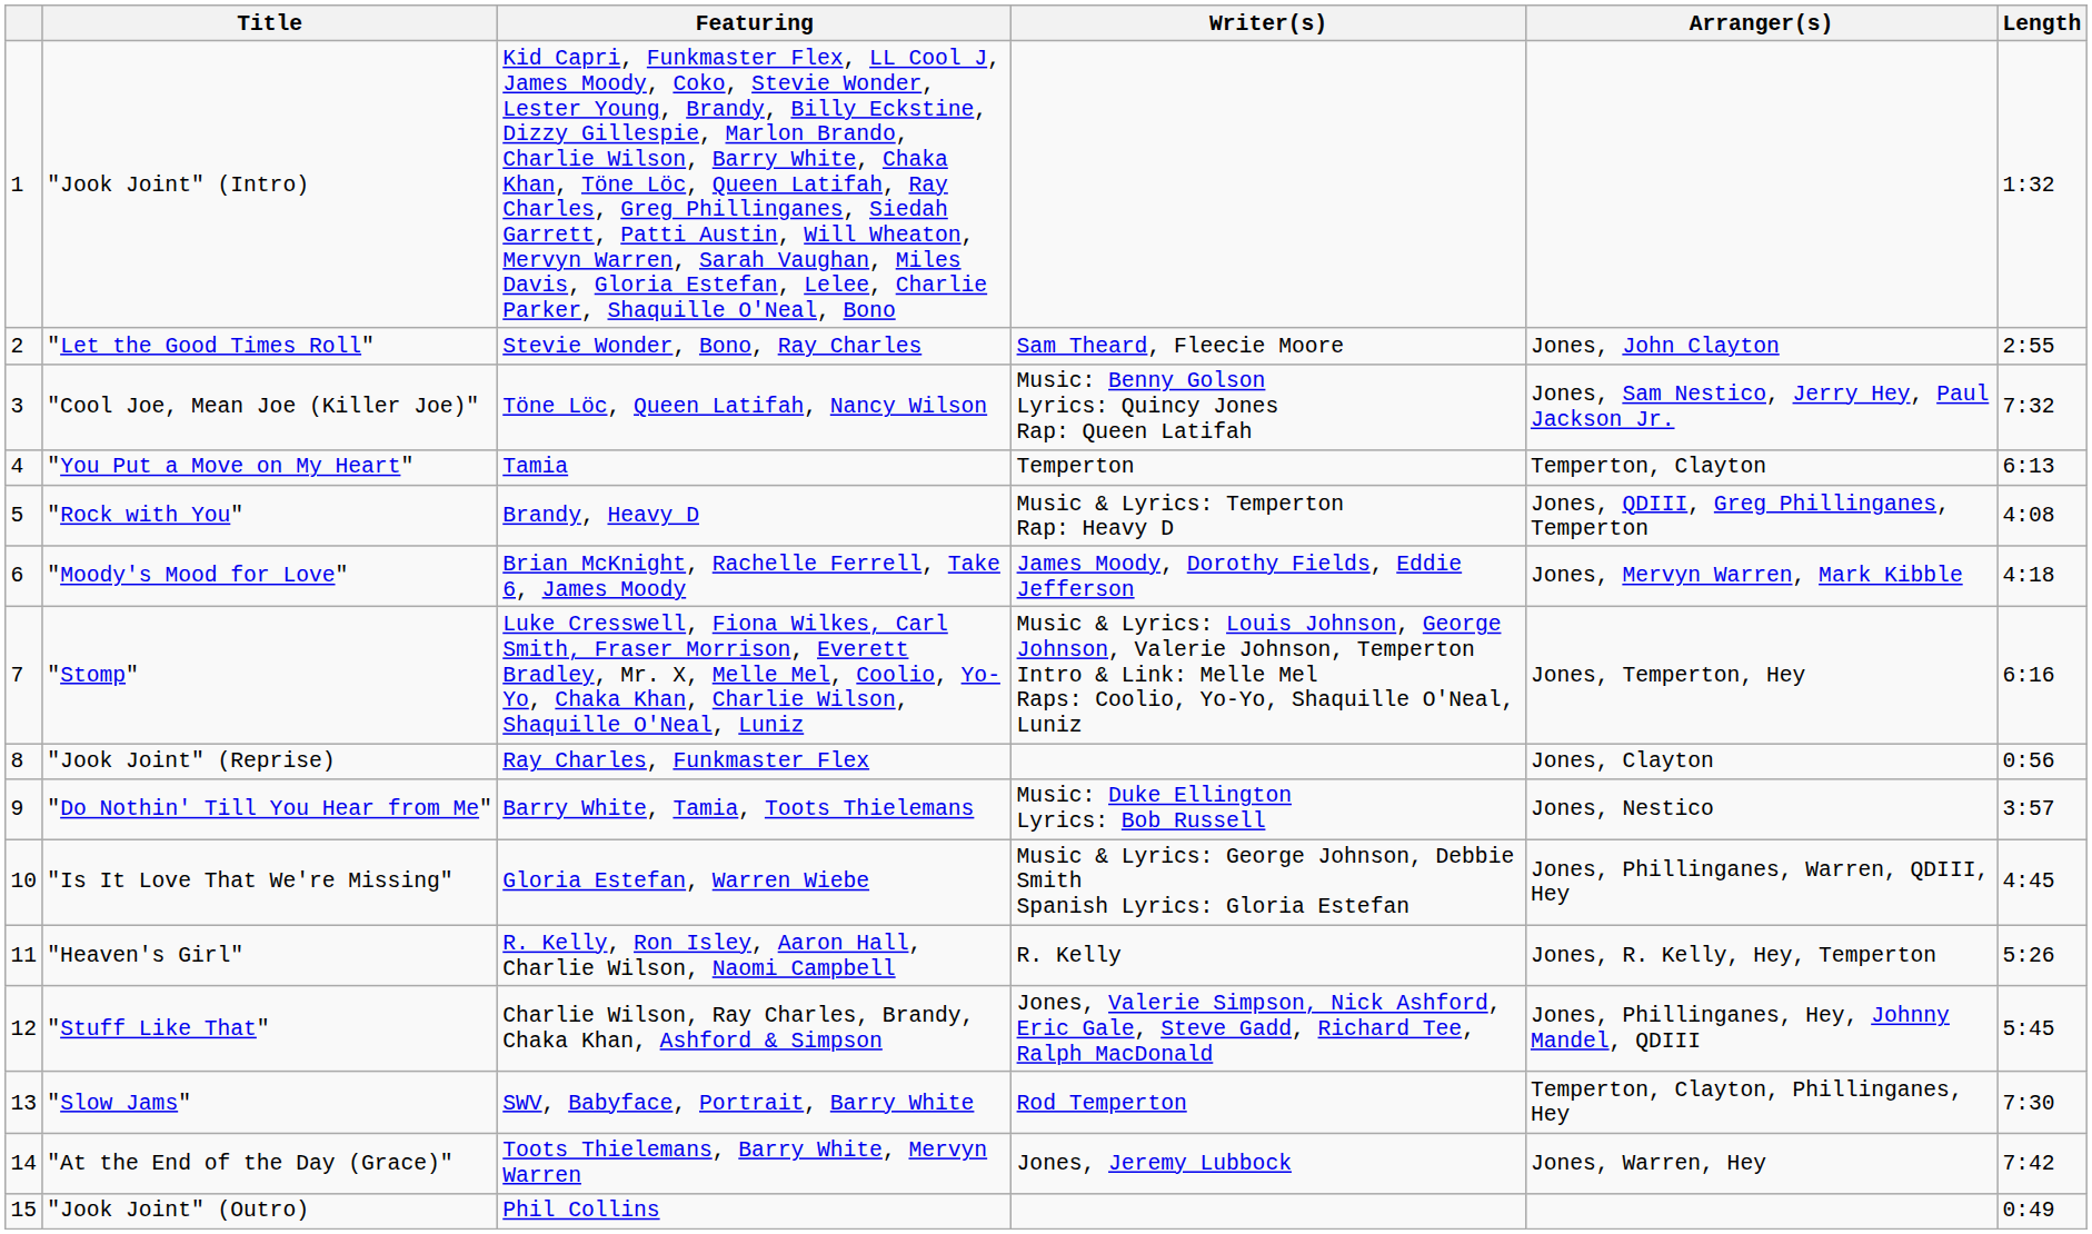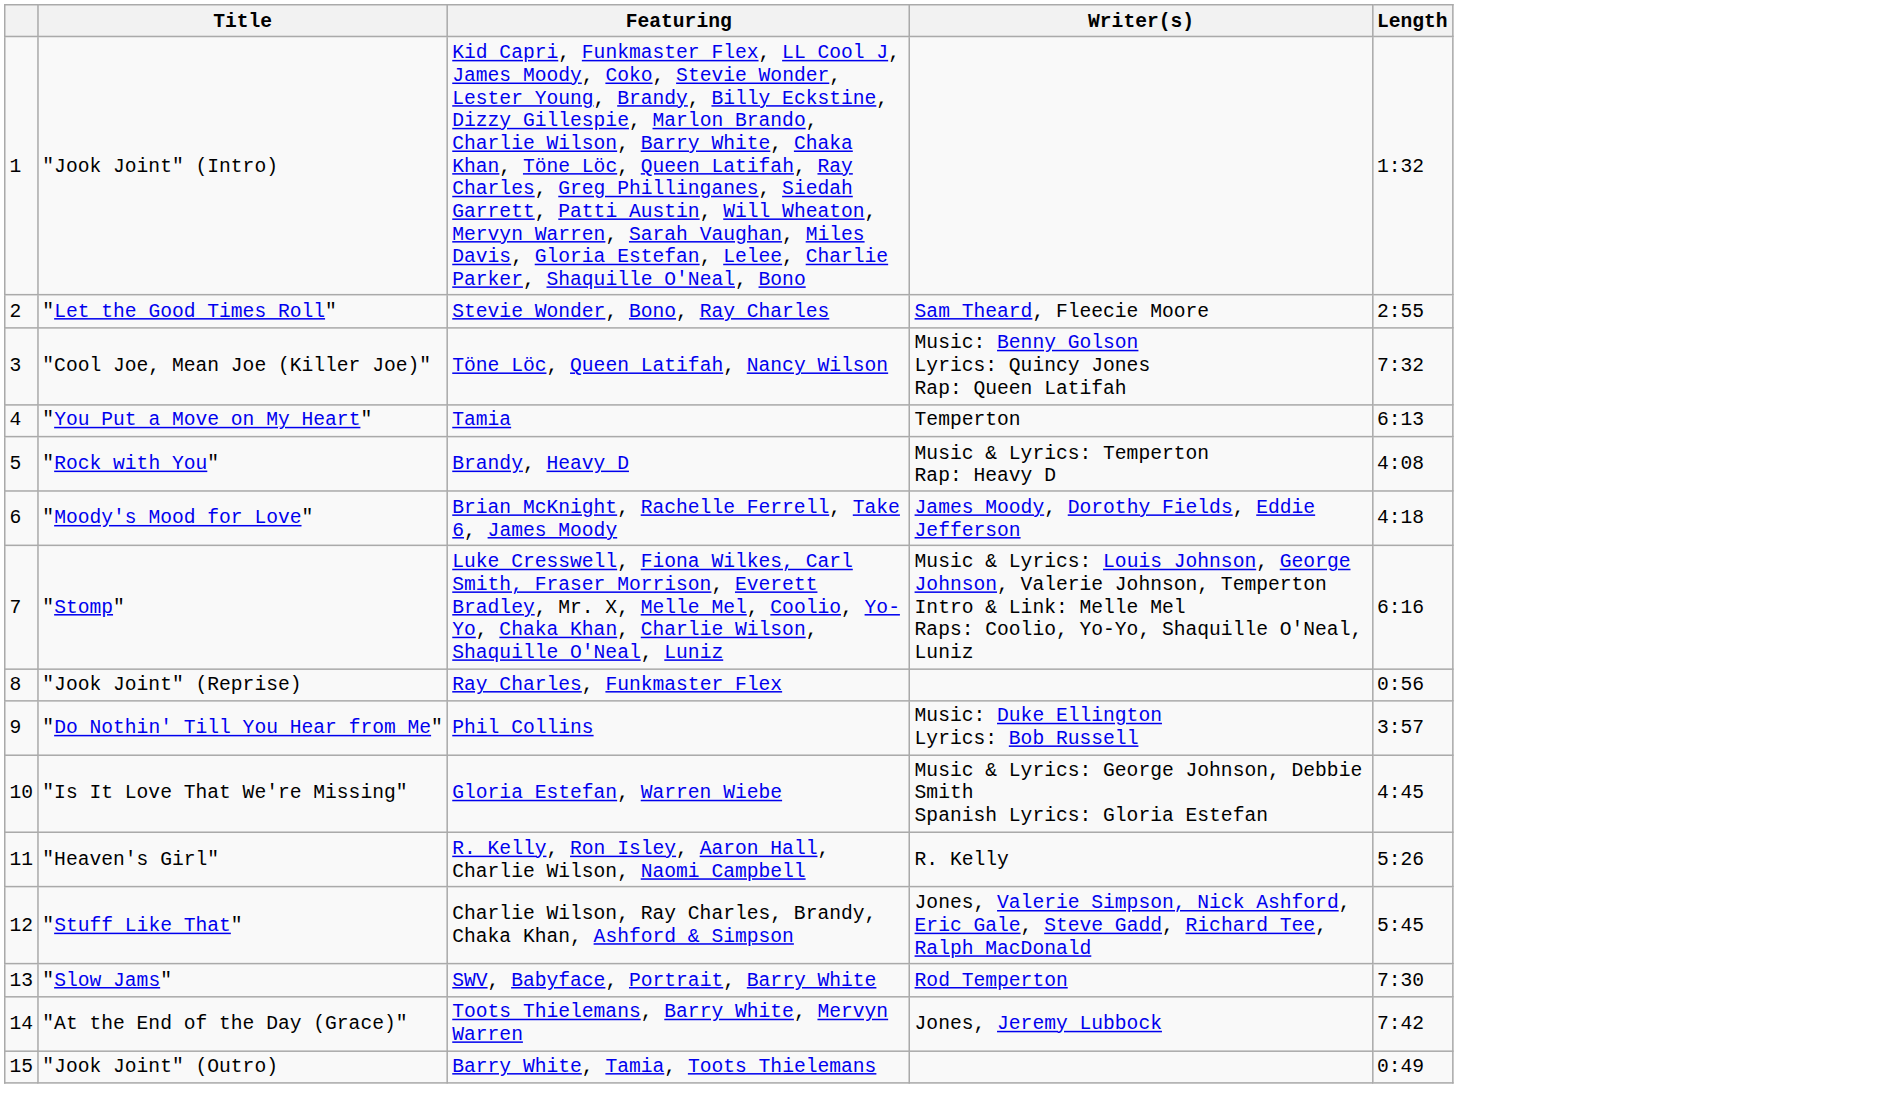 <table class="wikitable">
 <tr>
 <th></th>
 <th>Title</th>
 <th scope="col" style="width: 300px;">Featuring</th>
 <th scope="col" style="width: 300px;">Writer(s)</th>
-<th scope="col" style="width: 275px;">Arranger(s)</th>
 <th>Length</th>
 </tr>
 <tr>
 <td>1</td>
 <td>"Jook Joint" (Intro)</td>
 <td><a href='#'>Kid Capri</a>, <a href='#'>Funkmaster Flex</a>, <a href='#'>LL Cool J</a>, <a href='#'>James Moody</a>, <a href='#'>Coko</a>, <a href='#'>Stevie Wonder</a>, <a href='#'>Lester Young</a>, <a href='#'>Brandy</a>, <a href='#'>Billy Eckstine</a>, <a href='#'>Dizzy Gillespie</a>, <a href='#'>Marlon Brando</a>, <a href='#'>Charlie Wilson</a>, <a href='#'>Barry White</a>, <a href='#'>Chaka Khan</a>, <a href='#'>Töne Löc</a>, <a href='#'>Queen Latifah</a>, <a href='#'>Ray Charles</a>, <a href='#'>Greg Phillinganes</a>, <a href='#'>Siedah Garrett</a>, <a href='#'>Patti Austin</a>, <a href='#'>Will Wheaton</a>, <a href='#'>Mervyn Warren</a>, <a href='#'>Sarah Vaughan</a>, <a href='#'>Miles Davis</a>, <a href='#'>Gloria Estefan</a>, <a href='#'>Lelee</a>, <a href='#'>Charlie Parker</a>, <a href='#'>Shaquille O'Neal</a>, <a href='#'>Bono</a></td>
-<td></td>
 <td></td>
 <td>1:32</td>
 </tr>
 <tr>
 <td>2</td>
 <td>"<a href='#'>Let the Good Times Roll</a>"</td>
 <td><a href='#'>Stevie Wonder</a>, <a href='#'>Bono</a>, <a href='#'>Ray Charles</a></td>
 <td><a href='#'>Sam Theard</a>, Fleecie Moore</td>
-<td>Jones, <a href='#'>John Clayton</a></td>
 <td>2:55</td>
 </tr>
 <tr>
 <td>3</td>
 <td>"Cool Joe, Mean Joe (Killer Joe)"</td>
 <td><a href='#'>Töne Löc</a>, <a href='#'>Queen Latifah</a>, <a href='#'>Nancy Wilson</a></td>
 <td>Music: <a href='#'>Benny Golson</a><br>Lyrics: Quincy Jones<br>Rap: Queen Latifah</td>
-<td>Jones, <a href='#'>Sam Nestico</a>, <a href='#'>Jerry Hey</a>, <a href='#'>Paul Jackson Jr.</a></td>
 <td>7:32</td>
 </tr>
 <tr>
 <td>4</td>
 <td>"<a href='#'>You Put a Move on My Heart</a>"</td>
 <td><a href='#'>Tamia</a></td>
 <td>Temperton</td>
-<td>Temperton, Clayton</td>
 <td>6:13</td>
 </tr>
 <tr>
 <td>5</td>
 <td>"<a href='#'>Rock with You</a>"</td>
 <td><a href='#'>Brandy</a>, <a href='#'>Heavy D</a></td>
 <td>Music & Lyrics: Temperton<br>Rap: Heavy D</td>
-<td>Jones, <a href='#'>QDIII</a>, <a href='#'>Greg Phillinganes</a>, Temperton</td>
 <td>4:08</td>
 </tr>
 <tr>
 <td>6</td>
 <td>"<a href='#'>Moody's Mood for Love</a>"</td>
 <td><a href='#'>Brian McKnight</a>, <a href='#'>Rachelle Ferrell</a>, <a href='#'>Take 6</a>, <a href='#'>James Moody</a></td>
 <td><a href='#'>James Moody</a>, <a href='#'>Dorothy Fields</a>, <a href='#'>Eddie Jefferson</a></td>
-<td>Jones, <a href='#'>Mervyn Warren</a>, <a href='#'>Mark Kibble</a></td>
 <td>4:18</td>
 </tr>
 <tr>
 <td>7</td>
 <td>"<a href='#'>Stomp</a>"</td>
 <td><a href='#'>Luke Cresswell</a>, <a href='#'>Fiona Wilkes, Carl Smith, Fraser Morrison</a>, <a href='#'>Everett Bradley</a>, Mr. X, <a href='#'>Melle Mel</a>, <a href='#'>Coolio</a>, <a href='#'>Yo-Yo</a>, <a href='#'>Chaka Khan</a>, <a href='#'>Charlie Wilson</a>, <a href='#'>Shaquille O'Neal</a>, <a href='#'>Luniz</a></td>
 <td>Music & Lyrics: <a href='#'>Louis Johnson</a>, <a href='#'>George Johnson</a>, Valerie Johnson, Temperton<br>Intro & Link: Melle Mel<br>Raps: Coolio, Yo-Yo, Shaquille O'Neal, Luniz</td>
-<td>Jones, Temperton, Hey</td>
 <td>6:16</td>
 </tr>
 <tr>
 <td>8</td>
 <td>"Jook Joint" (Reprise)</td>
 <td><a href='#'>Ray Charles</a>, <a href='#'>Funkmaster Flex</a></td>
 <td></td>
-<td>Jones, Clayton</td>
 <td>0:56</td>
 </tr>
 <tr>
 <td>9</td>
 <td>"<a href='#'>Do Nothin' Till You Hear from Me</a>"</td>
-<td><a href='#'>Barry White</a>, <a href='#'>Tamia</a>, <a href='#'>Toots Thielemans</a></td>
+<td><a href='#'>Phil Collins</a></td>
 <td>Music: <a href='#'>Duke Ellington</a><br>Lyrics: <a href='#'>Bob Russell</a></td>
-<td>Jones, Nestico</td>
 <td>3:57</td>
 </tr>
 <tr>
 <td>10</td>
 <td>"Is It Love That We're Missing"</td>
 <td><a href='#'>Gloria Estefan</a>, <a href='#'>Warren Wiebe</a></td>
 <td>Music & Lyrics: George Johnson, Debbie Smith<br>Spanish Lyrics: Gloria Estefan</td>
-<td>Jones, Phillinganes, Warren, QDIII, Hey</td>
 <td>4:45</td>
 </tr>
 <tr>
 <td>11</td>
 <td>"Heaven's Girl"</td>
 <td><a href='#'>R. Kelly</a>, <a href='#'>Ron Isley</a>, <a href='#'>Aaron Hall</a>, Charlie Wilson, <a href='#'>Naomi Campbell</a></td>
 <td>R. Kelly</td>
-<td>Jones, R. Kelly, Hey, Temperton</td>
 <td>5:26</td>
 </tr>
 <tr>
 <td>12</td>
 <td>"<a href='#'>Stuff Like That</a>"</td>
 <td>Charlie Wilson, Ray Charles, Brandy, Chaka Khan, <a href='#'>Ashford & Simpson</a></td>
 <td>Jones, <a href='#'>Valerie Simpson, Nick Ashford</a>, <a href='#'>Eric Gale</a>, <a href='#'>Steve Gadd</a>, <a href='#'>Richard Tee</a>, <a href='#'>Ralph MacDonald</a></td>
-<td>Jones, Phillinganes, Hey, <a href='#'>Johnny Mandel</a>, QDIII</td>
 <td>5:45</td>
 </tr>
 <tr>
 <td>13</td>
 <td>"<a href='#'>Slow Jams</a>"</td>
 <td><a href='#'>SWV</a>, <a href='#'>Babyface</a>, <a href='#'>Portrait</a>, <a href='#'>Barry White</a></td>
 <td><a href='#'>Rod Temperton</a></td>
-<td>Temperton, Clayton, Phillinganes, Hey</td>
 <td>7:30</td>
 </tr>
 <tr>
 <td>14</td>
 <td>"At the End of the Day (Grace)"</td>
 <td><a href='#'>Toots Thielemans</a>, <a href='#'>Barry White</a>, <a href='#'>Mervyn Warren</a></td>
 <td>Jones, <a href='#'>Jeremy Lubbock</a></td>
-<td>Jones, Warren, Hey</td>
 <td>7:42</td>
 </tr>
 <tr>
 <td>15</td>
 <td>"Jook Joint" (Outro)</td>
-<td><a href='#'>Phil Collins</a></td>
-<td></td>
+<td><a href='#'>Barry White</a>, <a href='#'>Tamia</a>, <a href='#'>Toots Thielemans</a></td>
 <td></td>
 <td>0:49</td>
 </tr>
 </table>
